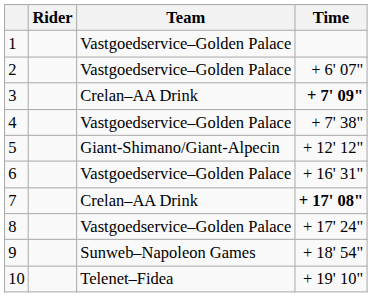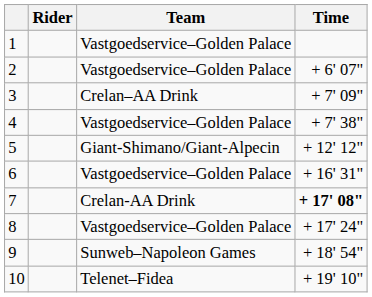 <table class="wikitable">
 <tr>
 <th></th>
 <th>Rider</th>
 <th>Team</th>
 <th>Time</th>
 </tr>
 <tr>
 <td>1</td>
 <td></td>
 <td>Vastgoedservice–Golden Palace</td>
 <td align=right></td>
 </tr>
 <tr>
 <td>2</td>
 <td></td>
 <td>Vastgoedservice–Golden Palace</td>
 <td align=right>+ 6' 07"</td>
 </tr>
 <tr>
 <td>3</td>
 <td></td>
 <td>Crelan–AA Drink</td>
-<td align=right><strong>+ 7' 09"</strong></td>
+<td align=right>+ 7' 09"</td>
 </tr>
 <tr>
 <td>4</td>
 <td></td>
 <td>Vastgoedservice–Golden Palace</td>
 <td align=right>+ 7' 38"</td>
 </tr>
 <tr>
 <td>5</td>
 <td></td>
 <td>Giant-Shimano/Giant-Alpecin</td>
 <td align=right>+ 12' 12"</td>
 </tr>
 <tr>
 <td>6</td>
 <td></td>
 <td>Vastgoedservice–Golden Palace</td>
 <td align=right>+ 16' 31"</td>
 </tr>
 <tr>
 <td>7</td>
 <td></td>
-<td>Crelan–AA Drink</td>
+<td>Crelan-AA Drink</td>
 <td align=right><strong>+ 17' 08"</strong></td>
 </tr>
 <tr>
 <td>8</td>
 <td></td>
 <td>Vastgoedservice–Golden Palace</td>
 <td align=right>+ 17' 24"</td>
 </tr>
 <tr>
 <td>9</td>
 <td></td>
 <td>Sunweb–Napoleon Games</td>
 <td align=right>+ 18' 54"</td>
 </tr>
 <tr>
 <td>10</td>
 <td></td>
 <td>Telenet–Fidea</td>
 <td align=right>+ 19' 10"</td>
 </tr>
 </table>
